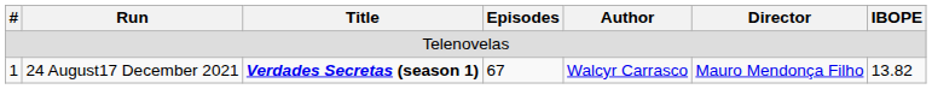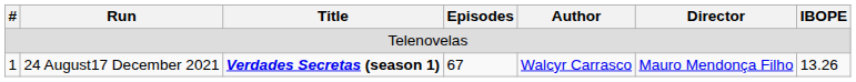 <table class="wikitable">
 <tr>
 <th>#</th>
 <th>Run</th>
 <th>Title</th>
 <th>Episodes</th>
 <th>Author</th>
 <th>Director</th>
 <th>IBOPE</th>
 </tr>
 <tr bgcolor="#DDDDDD">
 <td colspan="7" align="center">Telenovelas</td>
 </tr>
 <tr>
 <td>1</td>
 <td>24 August17 December 2021</td>
 <td><strong><em><a href='#'>Verdades Secretas</a></em> (season 1)</strong></td>
 <td>67</td>
 <td><a href='#'>Walcyr Carrasco</a></td>
 <td><a href='#'>Mauro Mendonça Filho</a></td>
-<td>13.82</td>
+<td>13.26</td>
 </tr>
 </table>
